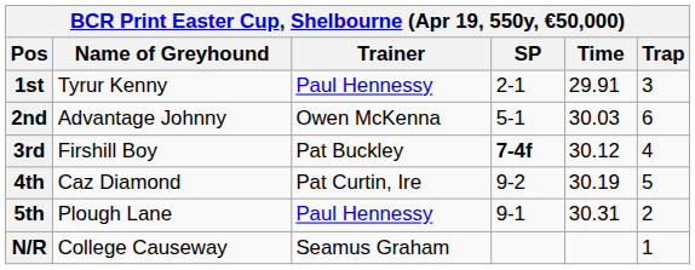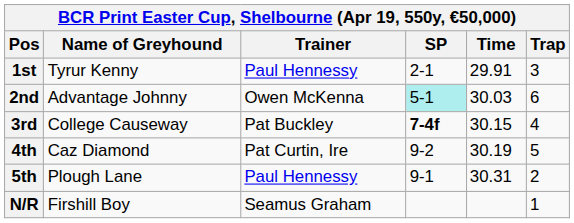 <table class="wikitable">
 <tr>
 <th colspan="6"><a href='#'>BCR Print Easter Cup</a>, <a href='#'>Shelbourne</a> (Apr 19, 550y, €50,000)</th>
 </tr>
 <tr>
 <th width=30>Pos</th>
 <th width=180>Name of Greyhound</th>
 <th width=150>Trainer</th>
 <th width=50>SP</th>
 <th width=50>Time</th>
 <th width=30>Trap</th>
 </tr>
 <tr>
 <th>1st</th>
 <td>Tyrur Kenny</td>
 <td><a href='#'>Paul Hennessy</a></td>
 <td>2-1</td>
 <td>29.91</td>
 <td>3</td>
 </tr>
 <tr>
 <th>2nd</th>
 <td>Advantage Johnny</td>
 <td>Owen McKenna</td>
-<td>5-1</td>
+<td style="background: paleturquoise;">5-1</td>
 <td>30.03</td>
 <td>6</td>
 </tr>
 <tr>
 <th>3rd</th>
-<td>Firshill Boy</td>
+<td>College Causeway</td>
 <td>Pat Buckley</td>
 <td><strong>7-4f</strong></td>
-<td>30.12</td>
+<td>30.15</td>
 <td>4</td>
 </tr>
 <tr>
 <th>4th</th>
 <td>Caz Diamond</td>
 <td>Pat Curtin, Ire</td>
 <td>9-2</td>
 <td>30.19</td>
 <td>5</td>
 </tr>
 <tr>
 <th>5th</th>
 <td>Plough Lane</td>
 <td><a href='#'>Paul Hennessy</a></td>
 <td>9-1</td>
 <td>30.31</td>
 <td>2</td>
 </tr>
 <tr>
 <th>N/R</th>
-<td>College Causeway</td>
+<td>Firshill Boy</td>
 <td>Seamus Graham</td>
 <td></td>
 <td></td>
 <td>1</td>
 </tr>
 </table>
